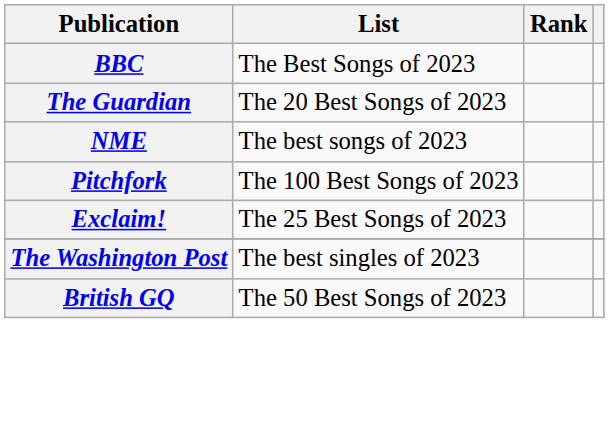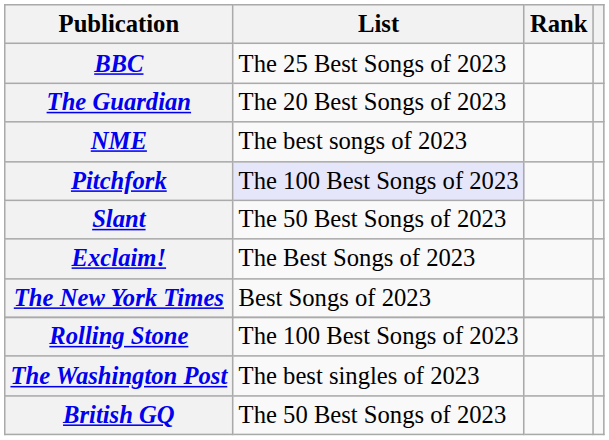 <table class="wikitable plainrowheaders sortable" style="margin-right: 0;">
 <tr>
 <th scope="col">Publication</th>
 <th scope="col">List</th>
 <th scope="col">Rank</th>
 <th scope="col" class="unsortable"></th>
 </tr>
 <tr>
 <th scope="row"><em><a href='#'>BBC</a></em></th>
-<td>The Best Songs of 2023</td>
+<td>The 25 Best Songs of 2023</td>
 <td></td>
 <td style="text-align:center"></td>
 </tr>
 <tr>
 <th scope="row"><em><a href='#'>The Guardian</a></em></th>
 <td>The 20 Best Songs of 2023</td>
 <td></td>
 <td style="text-align:center"></td>
 </tr>
 <tr>
 <th scope="row"><em><a href='#'>NME</a></em></th>
 <td>The best songs of 2023</td>
 <td></td>
 <td style="text-align:center"></td>
 </tr>
 <tr>
 <th scope="row"><em><a href='#'>Pitchfork</a></em></th>
-<td>The 100 Best Songs of 2023</td>
+<td style="background: lavender;">The 100 Best Songs of 2023</td>
+<td></td>
+<td style="text-align:center"></td>
+</tr>
+<tr>
+<th scope="row"><em><a href='#'>Slant</a></em></th>
+<td>The 50 Best Songs of 2023</td>
 <td></td>
 <td style="text-align:center"></td>
 </tr>
 <tr>
 <th scope="row"><em><a href='#'>Exclaim!</a></em></th>
-<td>The 25 Best Songs of 2023</td>
+<td>The Best Songs of 2023</td>
 <td></td>
 <td style="text-align:center"></td>
 </tr>
 <tr>
+<th scope="row"><em><a href='#'>The New York Times</a></em></th>
+<td>Best Songs of 2023</td>
+<td></td>
+<td style="text-align:center"></td>
+</tr>
+<tr>
+</tr>
+<tr>
+<th scope="row"><em><a href='#'>Rolling Stone</a></em></th>
+<td>The 100 Best Songs of 2023</td>
+<td></td>
+<td style="text-align:center"></td>
 </tr>
 <tr>
 <th scope="row"><em><a href='#'>The Washington Post</a></em></th>
 <td>The best singles of 2023</td>
 <td></td>
 <td style="text-align:center"></td>
 </tr>
 <tr>
 <th scope="row"><em><a href='#'>British GQ</a></em></th>
 <td>The 50 Best Songs of 2023</td>
 <td></td>
 <td></td>
 </tr>
 </table>
